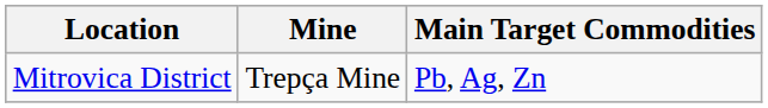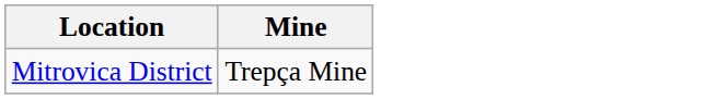 <table class="wikitable">
 <tr>
 <th>Location</th>
 <th>Mine</th>
-<th>Main Target Commodities</th>
 </tr>
 <tr>
 <td><a href='#'>Mitrovica District</a></td>
 <td>Trepça Mine</td>
-<td><a href='#'>Pb</a>, <a href='#'>Ag</a>, <a href='#'>Zn</a></td>
 </tr>
 </table>
